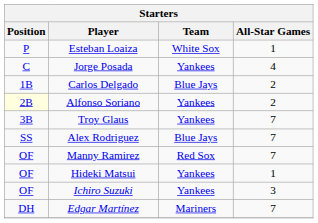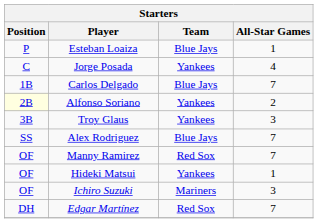 <table class="wikitable" style="font-size: 100%; text-align:right;">
 <tr>
 <th colspan="4">Starters</th>
 </tr>
 <tr>
 <th>Position</th>
 <th width="150">Player</th>
 <th width="100">Team</th>
 <th>All-Star Games</th>
 </tr>
 <tr>
 <td align="center"><a href='#'>P</a></td>
 <td align="center"><a href='#'>Esteban Loaiza</a></td>
-<td align="center"><a href='#'>White Sox</a></td>
+<td align="center"><a href='#'>Blue Jays</a></td>
 <td align="center">1</td>
 </tr>
 <tr>
 <td align="center"><a href='#'>C</a></td>
 <td align="center"><a href='#'>Jorge Posada</a></td>
 <td align="center"><a href='#'>Yankees</a></td>
 <td align="center">4</td>
 </tr>
 <tr>
 <td align="center"><a href='#'>1B</a></td>
 <td align="center"><a href='#'>Carlos Delgado</a></td>
 <td align="center"><a href='#'>Blue Jays</a></td>
-<td align="center">2</td>
+<td align="center">7</td>
 </tr>
 <tr>
 <td align="center" style="background: lightyellow;"><a href='#'>2B</a></td>
 <td align="center"><a href='#'>Alfonso Soriano</a></td>
 <td align="center"><a href='#'>Yankees</a></td>
 <td align="center">2</td>
 </tr>
 <tr>
 <td align="center"><a href='#'>3B</a></td>
 <td align="center"><a href='#'>Troy Glaus</a></td>
 <td align="center"><a href='#'>Yankees</a></td>
-<td align="center">7</td>
+<td align="center">3</td>
 </tr>
 <tr>
 <td align="center"><a href='#'>SS</a></td>
 <td align="center"><a href='#'>Alex Rodriguez</a></td>
 <td align="center"><a href='#'>Blue Jays</a></td>
 <td align="center">7</td>
 </tr>
 <tr>
 <td align="center"><a href='#'>OF</a></td>
 <td align="center"><a href='#'>Manny Ramirez</a></td>
 <td align="center"><a href='#'>Red Sox</a></td>
 <td align="center">7</td>
 </tr>
 <tr>
 <td align="center"><a href='#'>OF</a></td>
 <td align="center"><a href='#'>Hideki Matsui</a></td>
 <td align="center"><a href='#'>Yankees</a></td>
 <td align="center">1</td>
 </tr>
 <tr>
 <td align="center"><a href='#'>OF</a></td>
 <td align="center"><em><a href='#'>Ichiro Suzuki</a></em></td>
-<td align="center"><a href='#'>Yankees</a></td>
+<td align="center"><a href='#'>Mariners</a></td>
 <td align="center">3</td>
 </tr>
 <tr>
 <td align="center"><a href='#'>DH</a></td>
 <td align="center"><em><a href='#'>Edgar Martínez</a></em></td>
-<td align="center"><a href='#'>Mariners</a></td>
+<td align="center"><a href='#'>Red Sox</a></td>
 <td align="center">7</td>
 </tr>
 <tr>
 </tr>
 </table>
